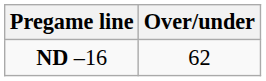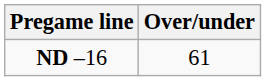 <table class="wikitable">
 <tr align="center">
 <th style=>Pregame line</th>
 <th style=>Over/under</th>
 </tr>
 <tr align="center">
 <td><strong>ND</strong> –16</td>
-<td>62</td>
+<td>61</td>
 </tr>
 </table>
